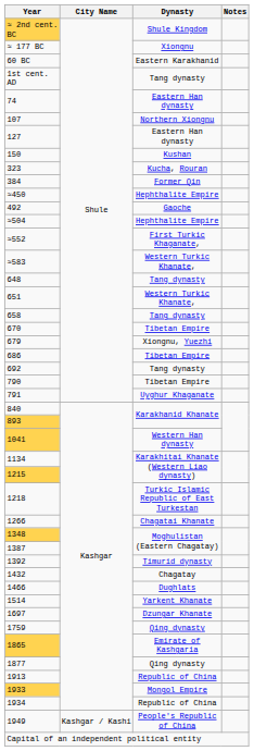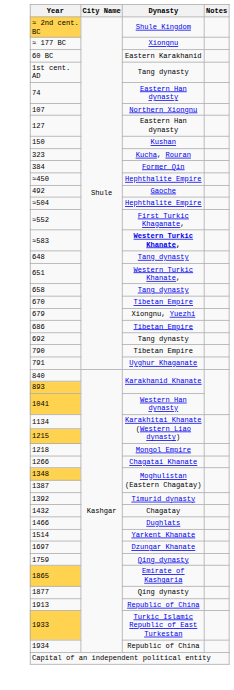 <table class="wikitable" style="font-size:70%; float:right; clear:right; margin-left:1em;">
 <tr>
 <th>Year</th>
 <th>City Name</th>
 <th style="width: 100px">Dynasty</th>
 <th>Notes</th>
 </tr>
 <tr>
 <td style="background:#FFD350;">≈ 2nd cent.<br>BC</td>
 <td rowspan=24, style="text-align: center;">Shule</td>
 <td style="text-align: center;"><a href='#'>Shule Kingdom</a></td>
 <td></td>
 </tr>
 <tr>
 <td>≈ 177 BC</td>
 <td style="text-align: center;"><a href='#'>Xiongnu</a></td>
 <td></td>
 </tr>
 <tr>
 <td>60 BC</td>
 <td style="text-align: center;">Eastern Karakhanid</td>
 <td></td>
 </tr>
 <tr>
 <td>1st cent.<br>AD</td>
 <td style="text-align: center;">Tang dynasty</td>
 <td></td>
 </tr>
 <tr>
 <td>74</td>
 <td style="text-align: center;"><a href='#'>Eastern Han dynasty</a></td>
 <td></td>
 </tr>
 <tr>
 <td>107</td>
 <td style="text-align: center;"><a href='#'>Northern Xiongnu</a></td>
 <td></td>
 </tr>
 <tr>
 <td>127</td>
 <td style="text-align: center;">Eastern Han dynasty</td>
 <td></td>
 </tr>
 <tr>
 <td>150</td>
 <td style="text-align: center;"><a href='#'>Kushan</a></td>
 <td></td>
 </tr>
 <tr>
 <td>323</td>
 <td style="text-align: center;"><a href='#'>Kucha</a>, <a href='#'>Rouran</a></td>
 <td></td>
 </tr>
 <tr>
 <td>384</td>
 <td style="text-align: center;"><a href='#'>Former Qin</a></td>
 <td></td>
 </tr>
 <tr>
 <td>≈450</td>
 <td style="text-align: center;"><a href='#'>Hephthalite Empire</a></td>
 <td></td>
 </tr>
 <tr>
 <td>492</td>
 <td style="text-align: center;"><a href='#'>Gaoche</a></td>
 <td></td>
 </tr>
 <tr>
 <td>≈504</td>
 <td style="text-align: center;"><a href='#'>Hephthalite Empire</a></td>
 <td></td>
 </tr>
 <tr>
 <td>≈552</td>
 <td style="text-align: center;"><a href='#'>First Turkic Khaganate</a>,</td>
 <td></td>
 </tr>
 <tr>
 <td>≈583</td>
-<td style="text-align: center;"><a href='#'>Western Turkic Khanate</a>,</td>
+<td style="text-align: center;"><strong><a href='#'>Western Turkic Khanate</a>,</strong></td>
 <td></td>
 </tr>
 <tr>
 <td>648</td>
 <td style="text-align: center;"><a href='#'>Tang dynasty</a></td>
 <td></td>
 </tr>
 <tr>
 <td>651</td>
 <td style="text-align: center;"><a href='#'>Western Turkic Khanate</a>,</td>
 <td></td>
 </tr>
 <tr>
 <td>658</td>
 <td style="text-align: center;"><a href='#'>Tang dynasty</a></td>
 <td></td>
 </tr>
 <tr>
 <td>670</td>
 <td style="text-align: center;"><a href='#'>Tibetan Empire</a></td>
 <td></td>
 </tr>
 <tr>
 <td>679</td>
 <td style="text-align: center;">Xiongnu, <a href='#'>Yuezhi</a></td>
 <td></td>
 </tr>
 <tr>
 <td>686</td>
 <td style="text-align: center;"><a href='#'>Tibetan Empire</a></td>
 <td></td>
 </tr>
 <tr>
 <td>692</td>
 <td style="text-align: center;">Tang dynasty</td>
 <td></td>
 </tr>
 <tr>
 <td>790</td>
 <td style="text-align: center;">Tibetan Empire</td>
 <td></td>
 </tr>
 <tr>
 <td>791</td>
 <td style="text-align: center;"><a href='#'>Uyghur Khaganate</a></td>
 <td></td>
 </tr>
 <tr>
 <td>840</td>
 <td rowspan=20, style="text-align: center;">Kashgar</td>
 <td rowspan=2, style="text-align: center;"><a href='#'>Karakhanid Khanate</a></td>
 <td rowspan=3></td>
 </tr>
 <tr>
 <td style="background:#FFD350;">893</td>
 </tr>
 <tr>
 <td style="background:#FFD350;">1041</td>
 <td style="text-align: center;"><a href='#'>Western Han dynasty</a></td>
 </tr>
 <tr>
 <td>1134</td>
 <td rowspan=2, style="text-align: center;"><a href='#'>Karakhitai Khanate</a><br>(<a href='#'>Western Liao dynasty</a>)</td>
 <td rowspan=2></td>
 </tr>
 <tr>
 <td style="background:#FFD350;">1215</td>
 </tr>
 <tr>
 <td>1218</td>
-<td style="text-align: center;"><a href='#'>Turkic Islamic Republic of East Turkestan</a></td>
+<td style="text-align: center;"><a href='#'>Mongol Empire</a></td>
 <td></td>
 </tr>
 <tr>
 <td>1266</td>
 <td style="text-align: center;"><a href='#'>Chagatai Khanate</a></td>
 <td></td>
 </tr>
 <tr>
 <td style="background:#FFD350;">1348</td>
 <td rowspan=2, style="text-align: center;"><a href='#'>Moghulistan</a><br>(Eastern Chagatay)</td>
 <td rowspan=2></td>
 </tr>
 <tr>
 <td>1387</td>
 </tr>
 <tr>
 <td>1392</td>
 <td style="text-align: center;"><a href='#'>Timurid dynasty</a></td>
 <td></td>
 </tr>
 <tr>
 <td>1432</td>
 <td style="text-align: center;">Chagatay</td>
 <td></td>
 </tr>
 <tr>
 <td>1466</td>
 <td style="text-align: center;"><a href='#'>Dughlats</a></td>
 <td></td>
 </tr>
 <tr>
 <td>1514</td>
 <td style="text-align: center;"><a href='#'>Yarkent Khanate</a></td>
 <td></td>
 </tr>
 <tr>
 <td>1697</td>
 <td style="text-align: center;"><a href='#'>Dzungar Khanate</a></td>
 <td></td>
 </tr>
 <tr>
 <td>1759</td>
 <td style="text-align: center;"><a href='#'>Qing dynasty</a></td>
 <td></td>
 </tr>
 <tr>
 <td style="background:#FFD350;">1865</td>
 <td style="text-align: center;"><a href='#'>Emirate of Kashgaria</a></td>
 <td></td>
 </tr>
 <tr>
 <td>1877</td>
 <td style="text-align: center;">Qing dynasty</td>
 <td></td>
 </tr>
 <tr>
 <td>1913</td>
 <td style="text-align: center;"><a href='#'>Republic of China</a></td>
 <td></td>
 </tr>
 <tr>
 <td style="background:#FFD350;">1933</td>
-<td style="text-align: center;"><a href='#'>Mongol Empire</a></td>
+<td style="text-align: center;"><a href='#'>Turkic Islamic Republic of East Turkestan</a></td>
 <td></td>
 </tr>
 <tr>
 <td>1934</td>
 <td style="text-align: center;">Republic of China</td>
 <td></td>
 </tr>
 <tr>
-<td>1949</td>
-<td style="text-align: center;">Kashgar / Kashi</td>
-<td style="text-align: center;"><a href='#'>People's Republic of China</a></td>
-<td></td>
-</tr>
-<tr>
 <td colspan=4> Capital of an independent political entity</td>
 </tr>
 </table>
